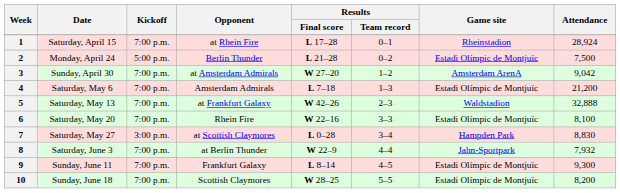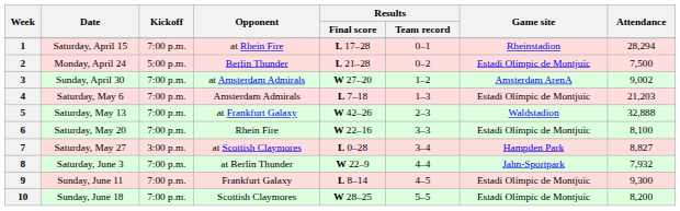 <table class="wikitable" style="font-size:95%; text-align:center; width:66em">
 <tr>
 <th rowspan="2">Week</th>
 <th rowspan="2">Date</th>
 <th rowspan="2">Kickoff </th>
 <th rowspan="2">Opponent</th>
 <th colspan="2">Results</th>
 <th rowspan="2">Game site</th>
 <th rowspan="2">Attendance</th>
 </tr>
 <tr>
 <th>Final score</th>
 <th>Team record</th>
 </tr>
 <tr>
 </tr>
 <tr bgcolor="#FFDDDD">
 <th>1</th>
 <td>Saturday, April 15</td>
 <td>7:00 p.m.</td>
 <td>at <a href='#'>Rhein Fire</a></td>
 <td><strong>L</strong> 17–28</td>
 <td>0–1</td>
 <td><a href='#'>Rheinstadion</a></td>
-<td>28,924</td>
+<td>28,294</td>
 </tr>
 <tr bgcolor="#FFDDDD">
 <th>2</th>
 <td>Monday, April 24</td>
 <td>5:00 p.m.</td>
 <td><a href='#'>Berlin Thunder</a></td>
 <td><strong>L</strong> 21–28</td>
 <td>0–2</td>
 <td><a href='#'>Estadi Olímpic de Montjuïc</a></td>
 <td>7,500</td>
 </tr>
 <tr bgcolor="#DDFFDD">
 <th>3</th>
 <td>Sunday, April 30</td>
 <td>7:00 p.m.</td>
 <td>at <a href='#'>Amsterdam Admirals</a></td>
 <td><strong>W</strong> 27–20</td>
 <td>1–2</td>
 <td><a href='#'>Amsterdam ArenA</a></td>
-<td>9,042</td>
+<td>9,002</td>
 </tr>
 <tr bgcolor="#FFDDDD">
 <th>4</th>
 <td>Saturday, May 6</td>
 <td>7:00 p.m.</td>
 <td>Amsterdam Admirals</td>
 <td><strong>L</strong> 7–18</td>
 <td>1–3</td>
 <td>Estadi Olímpic de Montjuïc</td>
-<td>21,200</td>
+<td>21,203</td>
 </tr>
 <tr bgcolor="#DDFFDD">
 <th>5</th>
 <td>Saturday, May 13</td>
 <td>7:00 p.m.</td>
 <td>at <a href='#'>Frankfurt Galaxy</a></td>
 <td><strong>W</strong> 42–26</td>
 <td>2–3</td>
 <td><a href='#'>Waldstadion</a></td>
 <td>32,888</td>
 </tr>
 <tr bgcolor="#DDFFDD">
 <th>6</th>
 <td>Saturday, May 20</td>
 <td>7:00 p.m.</td>
 <td>Rhein Fire</td>
 <td><strong>W</strong> 22–16</td>
 <td>3–3</td>
 <td>Estadi Olímpic de Montjuïc</td>
 <td>8,100</td>
 </tr>
 <tr bgcolor="#FFDDDD">
 <th>7</th>
 <td>Saturday, May 27</td>
 <td>3:00 p.m.</td>
 <td>at <a href='#'>Scottish Claymores</a></td>
 <td><strong>L</strong> 0–28</td>
 <td>3–4</td>
 <td><a href='#'>Hampden Park</a></td>
-<td>8,830</td>
+<td>8,827</td>
 </tr>
 <tr bgcolor="#DDFFDD">
 <th>8</th>
 <td>Saturday, June 3</td>
 <td>7:00 p.m.</td>
 <td>at Berlin Thunder</td>
 <td><strong>W</strong> 22–9</td>
 <td>4–4</td>
 <td><a href='#'>Jahn-Sportpark</a></td>
 <td>7,932</td>
 </tr>
 <tr bgcolor="#FFDDDD">
 <th>9</th>
 <td>Sunday, June 11</td>
 <td>7:00 p.m.</td>
 <td>Frankfurt Galaxy</td>
 <td><strong>L</strong> 8–14</td>
 <td>4–5</td>
 <td>Estadi Olímpic de Montjuïc</td>
 <td>9,300</td>
 </tr>
 <tr bgcolor="#DDFFDD">
 <th>10</th>
 <td>Sunday, June 18</td>
 <td>7:00 p.m.</td>
 <td>Scottish Claymores</td>
 <td><strong>W</strong> 28–25</td>
 <td>5–5</td>
 <td>Estadi Olímpic de Montjuïc</td>
 <td>8,200</td>
 </tr>
 </table>
